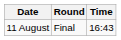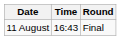 <table class="wikitable">
 <tr>
 <th>Date</th>
+<th>Time</th>
 <th>Round</th>
-<th>Time</th>
 </tr>
 <tr>
 <td>11 August</td>
+<td>16:43</td>
 <td>Final</td>
-<td>16:43</td>
 </tr>
 </table>
